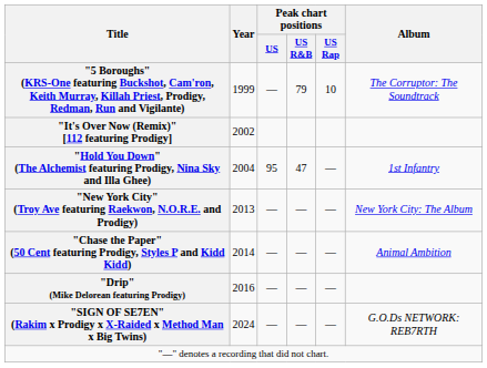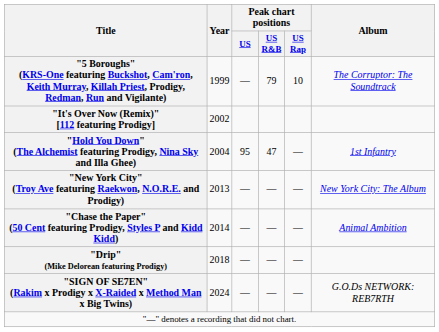 <table class="wikitable plainrowheaders" style="text-align:center;">
 <tr>
 <th scope="col" rowspan="2" style="width:20em;">Title</th>
 <th scope="col" rowspan="2" style="width:1em;">Year</th>
 <th scope="col" colspan="3">Peak chart positions</th>
 <th scope="col" rowspan="2" style="width:12em;">Album</th>
 </tr>
 <tr>
 <th scope="col" style="width:2.5em;font-size:90%;"><a href='#'>US</a><br></th>
 <th scope="col" style="width:2.5em;font-size:90%;"><a href='#'>US R&B</a><br></th>
 <th scope="col" style="width:2.5em;font-size:90%;"><a href='#'>US Rap</a><br></th>
 </tr>
 <tr>
 <th scope="row">"5 Boroughs"<br><span>(<a href='#'>KRS-One</a> featuring <a href='#'>Buckshot</a>, <a href='#'>Cam'ron</a>, <a href='#'>Keith Murray</a>, <a href='#'>Killah Priest</a>, Prodigy, <a href='#'>Redman</a>, <a href='#'>Run</a> and Vigilante)</span></th>
 <td>1999</td>
 <td>—</td>
 <td>79</td>
 <td>10</td>
 <td><em><a href='#'>The Corruptor: The Soundtrack</a></em></td>
 </tr>
 <tr>
 <th scope="row">"It's Over Now (Remix)"<br>[<a href='#'>112</a> featuring Prodigy]</th>
 <td>2002</td>
 <td></td>
 <td></td>
 <td></td>
 <td></td>
 </tr>
 <tr>
 <th scope="row">"<a href='#'>Hold You Down</a>"<br><span>(<a href='#'>The Alchemist</a> featuring Prodigy, <a href='#'>Nina Sky</a> and Illa Ghee)</span></th>
 <td>2004</td>
 <td>95</td>
 <td>47</td>
 <td>—</td>
 <td><em><a href='#'>1st Infantry</a></em></td>
 </tr>
 <tr>
 <th scope="row">"New York City"<br><span>(<a href='#'>Troy Ave</a> featuring <a href='#'>Raekwon</a>, <a href='#'>N.O.R.E.</a> and Prodigy)</span></th>
 <td>2013</td>
 <td>—</td>
 <td>—</td>
 <td>—</td>
 <td><em><a href='#'>New York City: The Album</a></em></td>
 </tr>
 <tr>
 <th scope="row">"Chase the Paper"<br><span>(<a href='#'>50 Cent</a> featuring Prodigy, <a href='#'>Styles P</a> and <a href='#'>Kidd Kidd</a>)</span></th>
 <td>2014</td>
 <td>—</td>
 <td>—</td>
 <td>—</td>
 <td><em><a href='#'>Animal Ambition</a></em></td>
 </tr>
 <tr>
 <th>"Drip"<br><small>(Mike Delorean featuring Prodigy)</small></th>
-<td>2016</td>
+<td>2018</td>
 <td>—</td>
 <td>—</td>
 <td>—</td>
 <td></td>
 </tr>
 <tr>
 <th scope="row">"SIGN OF SE7EN"<br><span>(<a href='#'>Rakim</a> x Prodigy x <a href='#'>X-Raided</a> x <a href='#'>Method Man</a> x Big Twins)</span></th>
 <td>2024</td>
 <td>—</td>
 <td>—</td>
 <td>—</td>
 <td><em>G.O.Ds NETWORK: REB7RTH</em></td>
 </tr>
 <tr>
 <td colspan="14" style="font-size:90%">"—" denotes a recording that did not chart.</td>
 </tr>
 </table>
